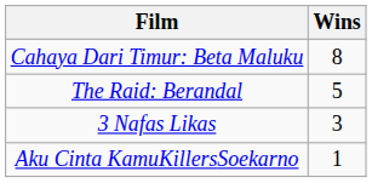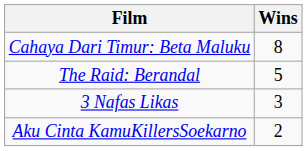 <table style="text-align: center" class="wikitable sortable">
 <tr>
 <th>Film</th>
 <th>Wins</th>
 </tr>
 <tr>
 <td><em><a href='#'>Cahaya Dari Timur: Beta Maluku</a></em></td>
 <td>8</td>
 </tr>
 <tr>
 <td><em><a href='#'>The Raid: Berandal</a></em></td>
 <td>5</td>
 </tr>
 <tr>
 <td><em><a href='#'>3 Nafas Likas</a></em></td>
 <td>3</td>
 </tr>
 <tr>
 <td><em><a href='#'>Aku Cinta Kamu</a></em><em><a href='#'>Killers</a></em><em><a href='#'>Soekarno</a></em></td>
-<td>1</td>
+<td>2</td>
 </tr>
 </table>
